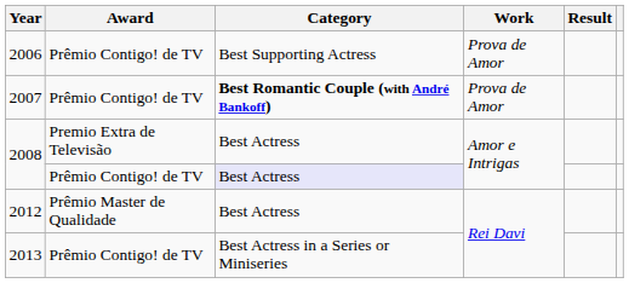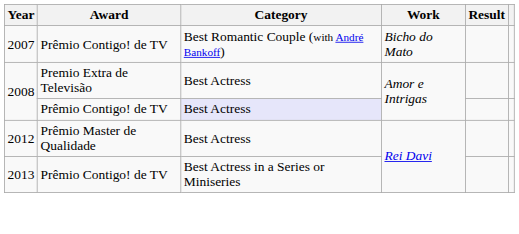 <table class="wikitable">
 <tr>
 <th>Year</th>
 <th>Award</th>
 <th>Category</th>
 <th>Work</th>
 <th>Result</th>
 <th></th>
 </tr>
 <tr>
-<td>2006</td>
-<td>Prêmio Contigo! de TV</td>
-<td>Best Supporting Actress</td>
-<td><em>Prova de Amor</em></td>
-<td></td>
-<td></td>
-</tr>
-<tr>
 <td>2007</td>
 <td>Prêmio Contigo! de TV</td>
-<td><strong>Best Romantic Couple (<small>with <a href='#'>André Bankoff</a></small>)</strong></td>
-<td><em>Prova de Amor</em></td>
+<td>Best Romantic Couple (<small>with <a href='#'>André Bankoff</a></small>)</td>
+<td><em>Bicho do Mato</em></td>
 <td></td>
 <td></td>
 </tr>
 <tr>
 <td rowspan="2">2008</td>
 <td>Premio Extra de Televisão</td>
 <td>Best Actress</td>
 <td rowspan="2"><em>Amor e Intrigas</em></td>
 <td></td>
 <td></td>
 </tr>
 <tr>
 <td>Prêmio Contigo! de TV</td>
 <td style="background: lavender;">Best Actress</td>
 <td></td>
 <td></td>
 </tr>
 <tr>
 <td>2012</td>
 <td>Prêmio Master de Qualidade</td>
 <td>Best Actress</td>
 <td rowspan="2"><em><a href='#'>Rei Davi</a></em></td>
 <td></td>
 <td></td>
 </tr>
 <tr>
 <td>2013</td>
 <td>Prêmio Contigo! de TV</td>
 <td>Best Actress in a Series or Miniseries</td>
 <td></td>
 <td></td>
 </tr>
 </table>
